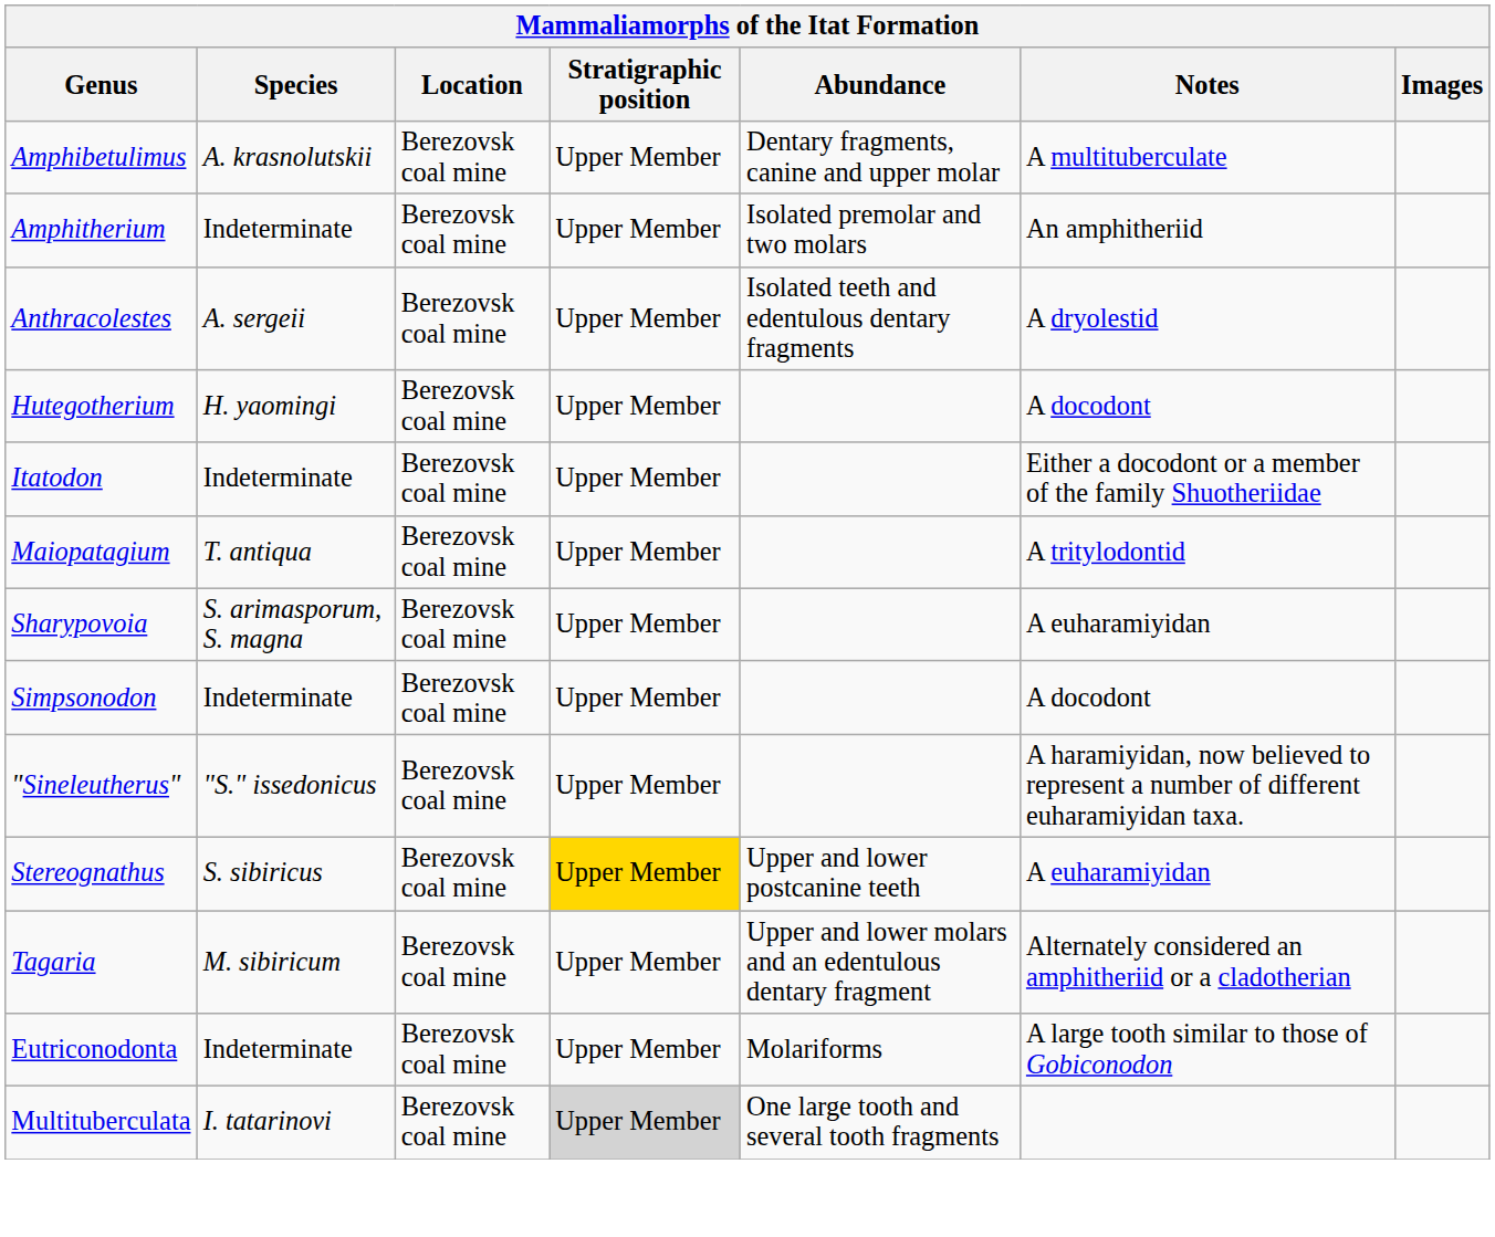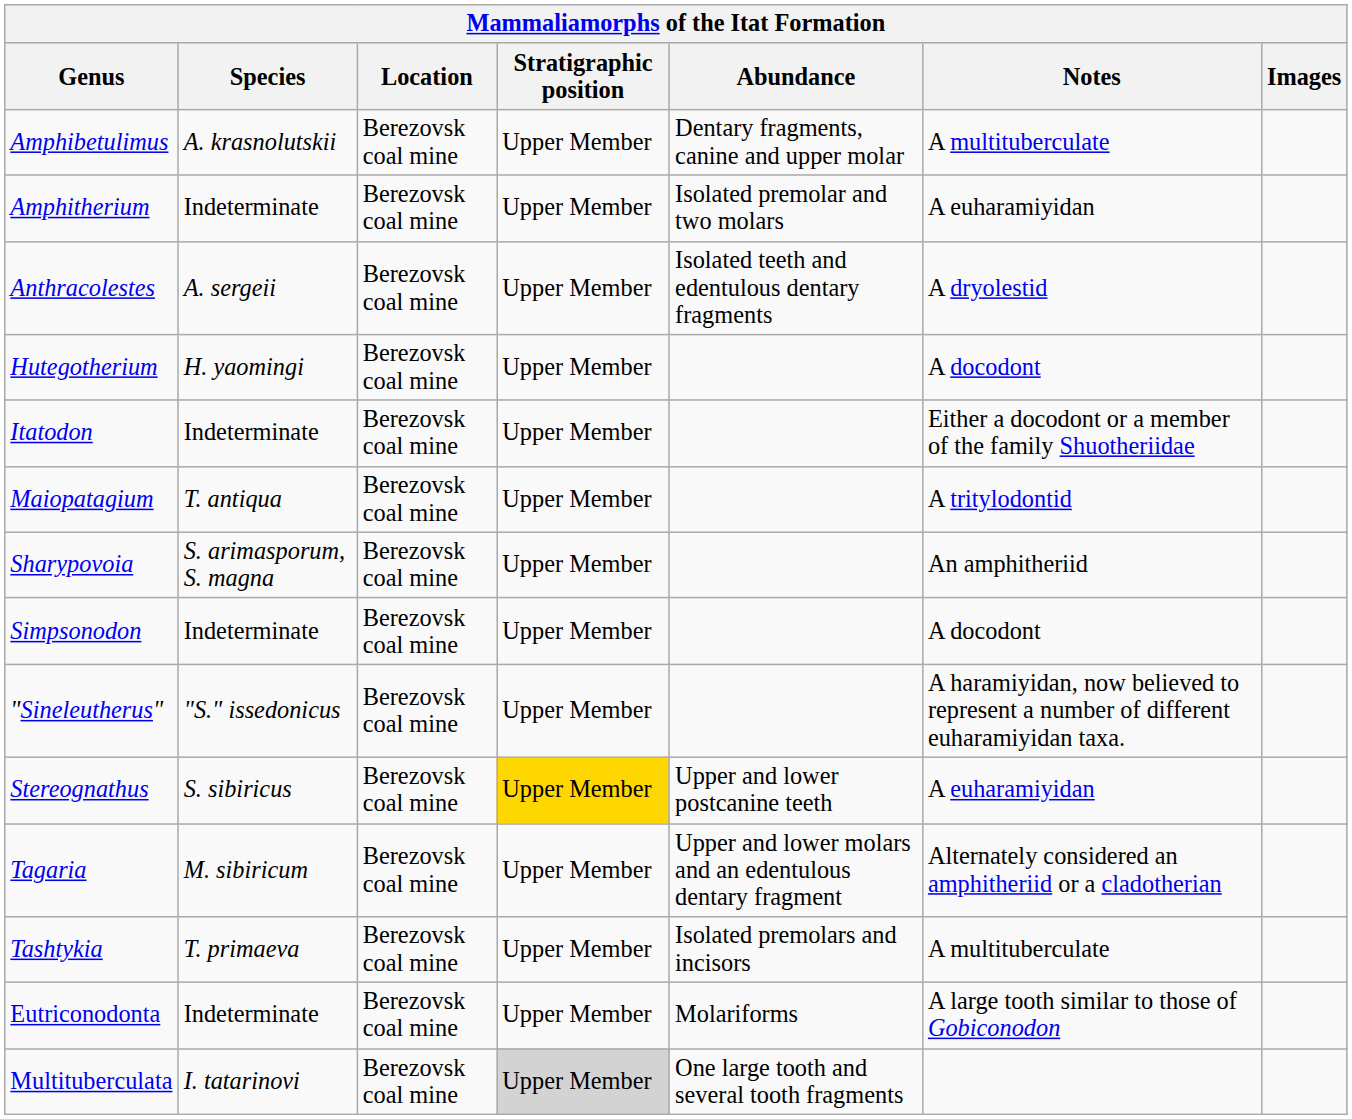 <table class="wikitable" align="center" width="100%">
 <tr>
 <th colspan="7" align="center"><a href='#'>Mammaliamorphs</a> of the Itat Formation</th>
 </tr>
 <tr>
 <th>Genus</th>
 <th>Species</th>
 <th>Location</th>
 <th>Stratigraphic position</th>
 <th>Abundance</th>
 <th>Notes</th>
 <th>Images</th>
 </tr>
 <tr>
 <td><em><a href='#'>Amphibetulimus</a></em></td>
 <td><em>A. krasnolutskii</em></td>
 <td>Berezovsk coal mine</td>
 <td>Upper Member</td>
 <td>Dentary fragments, canine and upper molar</td>
 <td>A <a href='#'>multituberculate</a></td>
 <td></td>
 </tr>
 <tr>
 <td><em><a href='#'>Amphitherium</a></em></td>
 <td>Indeterminate</td>
 <td>Berezovsk coal mine</td>
 <td>Upper Member</td>
 <td>Isolated premolar and two molars</td>
-<td>An amphitheriid</td>
+<td>A euharamiyidan</td>
 <td></td>
 </tr>
 <tr>
 <td><em><a href='#'>Anthracolestes</a></em></td>
 <td><em>A. sergeii</em></td>
 <td>Berezovsk coal mine</td>
 <td>Upper Member</td>
 <td>Isolated teeth and edentulous dentary fragments</td>
 <td>A <a href='#'>dryolestid</a></td>
 <td></td>
 </tr>
 <tr>
 <td><em><a href='#'>Hutegotherium</a></em></td>
 <td><em>H. yaomingi</em></td>
 <td>Berezovsk coal mine</td>
 <td>Upper Member</td>
 <td></td>
 <td>A <a href='#'>docodont</a></td>
 <td></td>
 </tr>
 <tr>
 <td><em><a href='#'>Itatodon</a></em></td>
 <td>Indeterminate</td>
 <td>Berezovsk coal mine</td>
 <td>Upper Member</td>
 <td></td>
 <td>Either a docodont or a member of the family <a href='#'>Shuotheriidae</a></td>
 <td></td>
 </tr>
 <tr>
 <td><em><a href='#'>Maiopatagium</a></em></td>
 <td><em>T. antiqua</em></td>
 <td>Berezovsk coal mine</td>
 <td>Upper Member</td>
 <td></td>
 <td>A <a href='#'>tritylodontid</a></td>
 <td></td>
 </tr>
 <tr>
 <td><em><a href='#'>Sharypovoia</a></em></td>
 <td><em>S. arimasporum, S. magna</em></td>
 <td>Berezovsk coal mine</td>
 <td>Upper Member</td>
 <td></td>
-<td>A euharamiyidan</td>
+<td>An amphitheriid</td>
 <td></td>
 </tr>
 <tr>
 <td><em><a href='#'>Simpsonodon</a></em></td>
 <td>Indeterminate</td>
 <td>Berezovsk coal mine</td>
 <td>Upper Member</td>
 <td></td>
 <td>A docodont</td>
 <td></td>
 </tr>
 <tr>
 <td><em>"<a href='#'>Sineleutherus</a>"</em></td>
 <td><em>"S." issedonicus</em></td>
 <td>Berezovsk coal mine</td>
 <td>Upper Member</td>
 <td></td>
 <td>A haramiyidan, now believed to represent a number of different euharamiyidan taxa.</td>
 <td></td>
 </tr>
 <tr>
 <td><em><a href='#'>Stereognathus</a></em></td>
 <td><em>S. sibiricus</em></td>
 <td>Berezovsk coal mine</td>
 <td style="background: gold;">Upper Member</td>
 <td>Upper and lower postcanine teeth</td>
 <td>A <a href='#'>euharamiyidan</a></td>
 <td></td>
 </tr>
 <tr>
 <td><em><a href='#'>Tagaria</a></em></td>
 <td><em>M. sibiricum</em></td>
 <td>Berezovsk coal mine</td>
 <td>Upper Member</td>
 <td>Upper and lower molars and an edentulous dentary fragment</td>
 <td>Alternately considered an <a href='#'>amphitheriid</a> or a <a href='#'>cladotherian</a></td>
 <td></td>
 </tr>
 <tr>
+<td><em><a href='#'>Tashtykia</a></em></td>
+<td><em>T. primaeva</em></td>
+<td>Berezovsk coal mine</td>
+<td>Upper Member</td>
+<td>Isolated premolars and incisors</td>
+<td>A multituberculate</td>
+<td></td>
+</tr>
+<tr>
 <td><a href='#'>Eutriconodonta</a></td>
 <td>Indeterminate</td>
 <td>Berezovsk coal mine</td>
 <td>Upper Member</td>
 <td>Molariforms</td>
 <td>A large tooth similar to those of <em><a href='#'>Gobiconodon</a></em></td>
 <td></td>
 </tr>
 <tr>
 <td><a href='#'>Multituberculata</a></td>
 <td><em>I. tatarinovi</em></td>
 <td>Berezovsk coal mine</td>
 <td style="background: lightgrey;">Upper Member</td>
 <td>One large tooth and several tooth fragments</td>
 <td></td>
 <td></td>
 </tr>
 </table>
